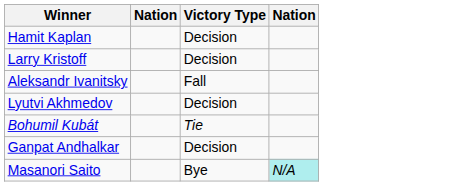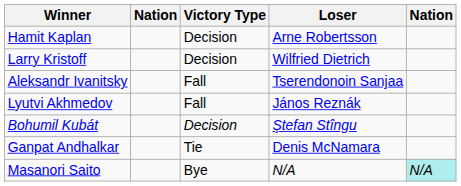 <table class="wikitable sortable" style="text-align:left;">
 <tr>
 <th>Winner</th>
 <th>Nation</th>
 <th>Victory Type</th>
+<th>Loser</th>
 <th>Nation</th>
 </tr>
 <tr>
 <td><a href='#'>Hamit Kaplan</a></td>
 <td></td>
 <td>Decision</td>
+<td><a href='#'>Arne Robertsson</a></td>
 <td></td>
 </tr>
 <tr>
 <td><a href='#'>Larry Kristoff</a></td>
 <td></td>
 <td>Decision</td>
+<td><a href='#'>Wilfried Dietrich</a></td>
 <td></td>
 </tr>
 <tr>
 <td><a href='#'>Aleksandr Ivanitsky</a></td>
 <td></td>
 <td>Fall</td>
+<td><a href='#'>Tserendonoin Sanjaa</a></td>
 <td></td>
 </tr>
 <tr>
 <td><a href='#'>Lyutvi Akhmedov</a></td>
 <td></td>
-<td>Decision</td>
+<td>Fall</td>
+<td><a href='#'>János Reznák</a></td>
 <td></td>
 </tr>
 <tr style="font-style: italic">
 <td><a href='#'>Bohumil Kubát</a></td>
 <td></td>
-<td>Tie</td>
+<td>Decision</td>
+<td><a href='#'>Ştefan Stîngu</a></td>
 <td></td>
 </tr>
 <tr>
 <td><a href='#'>Ganpat Andhalkar</a></td>
 <td></td>
-<td>Decision</td>
+<td>Tie</td>
+<td><a href='#'>Denis McNamara</a></td>
 <td></td>
 </tr>
 <tr>
 <td><a href='#'>Masanori Saito</a></td>
 <td></td>
 <td>Bye</td>
+<td><em>N/A</em></td>
 <td style="background: paleturquoise;"><em>N/A</em></td>
 </tr>
 </table>
